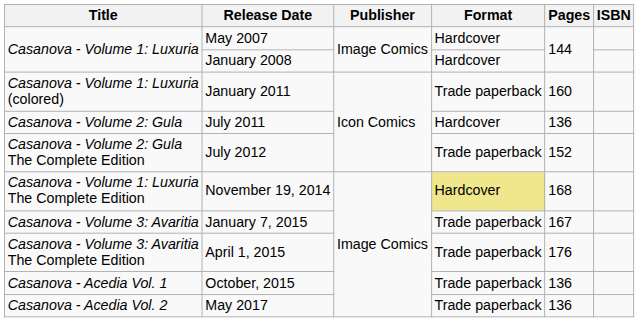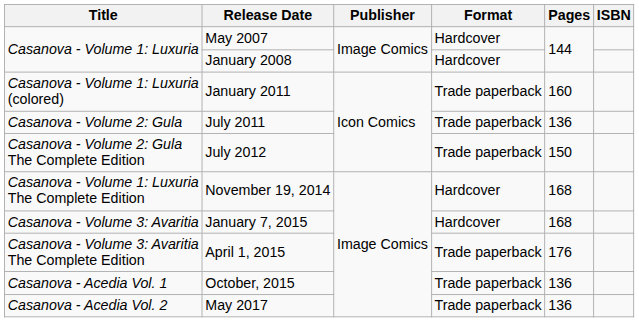 <table class="wikitable">
 <tr>
 <th>Title</th>
 <th>Release Date</th>
 <th>Publisher</th>
 <th>Format</th>
 <th>Pages</th>
 <th>ISBN</th>
 </tr>
 <tr>
 <td rowspan=2><em>Casanova - Volume 1: Luxuria</em></td>
 <td>May 2007</td>
 <td rowspan=2>Image Comics</td>
 <td>Hardcover</td>
 <td rowspan=2>144</td>
 <td></td>
 </tr>
 <tr>
 <td>January 2008</td>
 <td>Hardcover</td>
 <td></td>
 </tr>
 <tr>
 <td><em>Casanova - Volume 1: Luxuria</em><br>(colored)</td>
 <td>January 2011</td>
 <td rowspan=3>Icon Comics</td>
 <td>Trade paperback</td>
 <td>160</td>
 <td></td>
 </tr>
 <tr>
 <td><em>Casanova - Volume 2: Gula</em></td>
 <td>July 2011</td>
-<td>Hardcover</td>
+<td>Trade paperback</td>
 <td>136</td>
 <td></td>
 </tr>
 <tr>
 <td><em>Casanova - Volume 2: Gula</em><br>The Complete Edition</td>
 <td>July 2012</td>
 <td>Trade paperback</td>
-<td>152</td>
+<td>150</td>
 <td></td>
 </tr>
 <tr>
 <td><em>Casanova - Volume 1: Luxuria</em><br>The Complete Edition</td>
 <td>November 19, 2014</td>
 <td rowspan=5>Image Comics</td>
-<td style="background: khaki;">Hardcover</td>
+<td>Hardcover</td>
 <td>168</td>
 <td></td>
 </tr>
 <tr>
 <td><em>Casanova - Volume 3: Avaritia</em></td>
 <td>January 7, 2015</td>
-<td>Trade paperback</td>
-<td>167</td>
+<td>Hardcover</td>
+<td>168</td>
 <td></td>
 </tr>
 <tr>
 <td><em>Casanova - Volume 3: Avaritia</em><br>The Complete Edition</td>
 <td>April 1, 2015</td>
 <td>Trade paperback</td>
 <td>176</td>
 <td></td>
 </tr>
 <tr>
 <td><em>Casanova - Acedia Vol. 1</em></td>
 <td>October, 2015</td>
 <td>Trade paperback</td>
 <td>136</td>
 <td></td>
 </tr>
 <tr>
 <td><em>Casanova - Acedia Vol. 2</em></td>
 <td>May 2017</td>
 <td>Trade paperback</td>
 <td>136</td>
 <td></td>
 </tr>
 </table>
